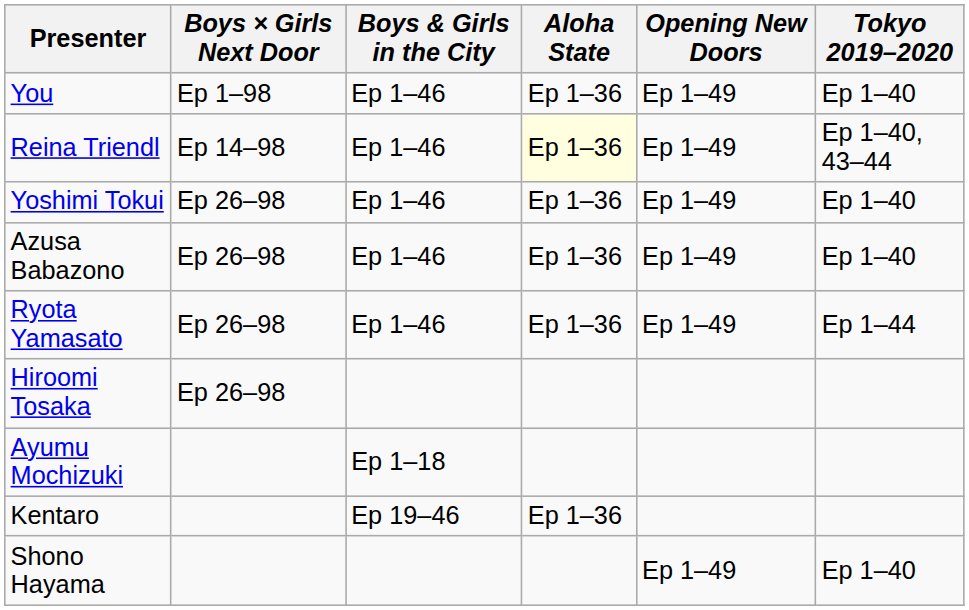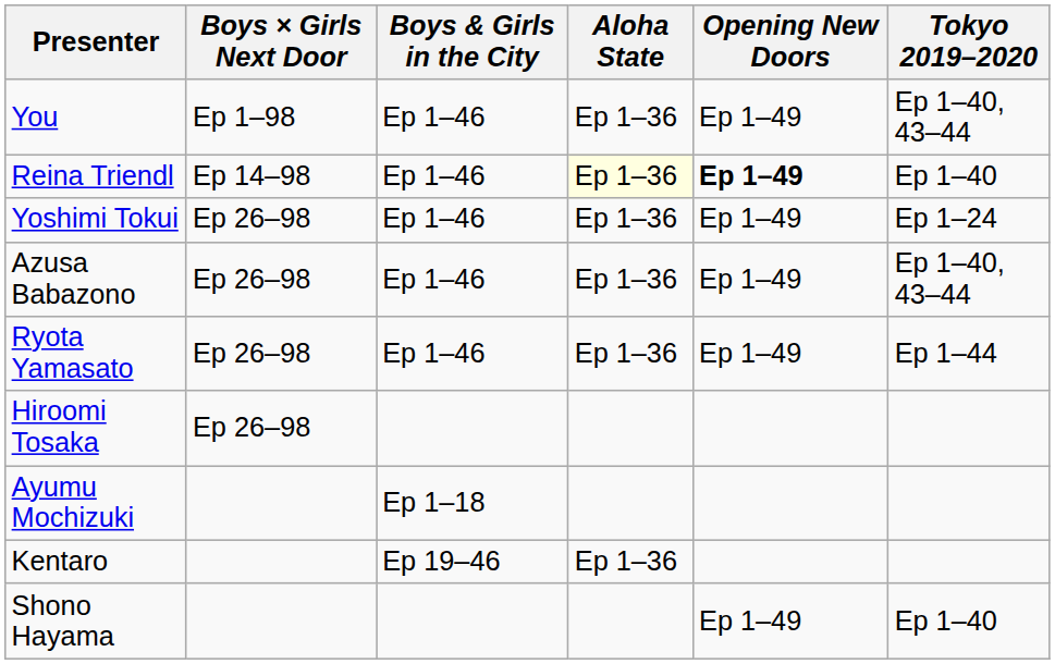 <table class="wikitable">
 <tr>
 <th>Presenter</th>
 <th><em>Boys × Girls Next Door</em></th>
 <th><em>Boys & Girls in the City</em></th>
 <th><em>Aloha State</em></th>
 <th><em>Opening New Doors</em></th>
 <th><em>Tokyo 2019–2020</em></th>
 </tr>
 <tr>
 <td><a href='#'>You</a></td>
 <td>Ep 1–98</td>
 <td>Ep 1–46</td>
 <td>Ep 1–36</td>
 <td>Ep 1–49</td>
-<td>Ep 1–40</td>
+<td>Ep 1–40, 43–44</td>
 </tr>
 <tr>
 <td><a href='#'>Reina Triendl</a></td>
 <td>Ep 14–98</td>
 <td>Ep 1–46</td>
 <td style="background: lightyellow;">Ep 1–36</td>
-<td>Ep 1–49</td>
-<td>Ep 1–40, 43–44</td>
+<td><strong>Ep 1–49</strong></td>
+<td>Ep 1–40</td>
 </tr>
 <tr>
 <td><a href='#'>Yoshimi Tokui</a></td>
 <td>Ep 26–98</td>
 <td>Ep 1–46</td>
 <td>Ep 1–36</td>
 <td>Ep 1–49</td>
-<td>Ep 1–40</td>
+<td>Ep 1–24</td>
 </tr>
 <tr>
 <td>Azusa Babazono</td>
 <td>Ep 26–98</td>
 <td>Ep 1–46</td>
 <td>Ep 1–36</td>
 <td>Ep 1–49</td>
-<td>Ep 1–40</td>
+<td>Ep 1–40, 43–44</td>
 </tr>
 <tr>
 <td><a href='#'>Ryota Yamasato</a></td>
 <td>Ep 26–98</td>
 <td>Ep 1–46</td>
 <td>Ep 1–36</td>
 <td>Ep 1–49</td>
 <td>Ep 1–44</td>
 </tr>
 <tr>
 <td><a href='#'>Hiroomi Tosaka</a></td>
 <td>Ep 26–98</td>
 <td></td>
 <td></td>
 <td></td>
 <td></td>
 </tr>
 <tr>
 <td><a href='#'>Ayumu Mochizuki</a></td>
 <td></td>
 <td>Ep 1–18</td>
 <td></td>
 <td></td>
 <td></td>
 </tr>
 <tr>
 <td>Kentaro</td>
 <td></td>
 <td>Ep 19–46</td>
 <td>Ep 1–36</td>
 <td></td>
 <td></td>
 </tr>
 <tr>
 <td>Shono Hayama</td>
 <td></td>
 <td></td>
 <td></td>
 <td>Ep 1–49</td>
 <td>Ep 1–40</td>
 </tr>
 </table>
